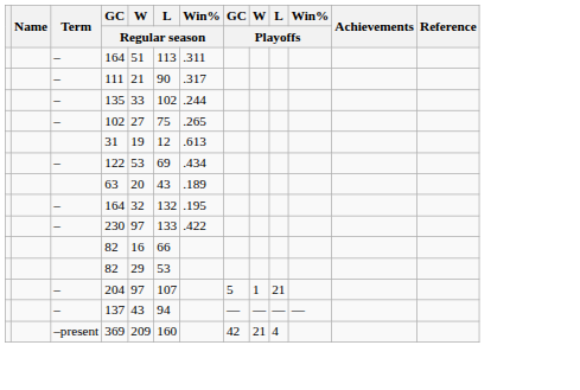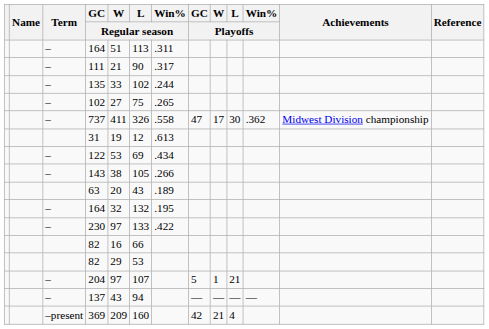 <table class="wikitable sortable">
 <tr>
 <th rowspan="2" scope="col"></th>
 <th scope="col" rowspan="2">Name</th>
 <th scope="col" rowspan="2">Term</th>
 <th scope="col">GC</th>
 <th scope="col">W</th>
 <th scope="col">L</th>
 <th scope="col">Win%</th>
 <th scope="col">GC</th>
 <th scope="col">W</th>
 <th scope="col">L</th>
 <th scope="col">Win%</th>
 <th scope="col" rowspan="2" class=unsortable>Achievements</th>
 <th scope="col" rowspan="2" class=unsortable>Reference</th>
 </tr>
 <tr>
 <th scope="col" colspan="4">Regular season</th>
 <th scope="col" colspan="4">Playoffs</th>
 </tr>
 <tr>
 <td scope="row" align=center></td>
 <td></td>
 <td>–</td>
 <td>164</td>
 <td>51</td>
 <td>113</td>
 <td>.311</td>
 <td></td>
 <td></td>
 <td></td>
 <td></td>
 <td></td>
 <td align=center></td>
 </tr>
 <tr>
 <td scope="row" align=center></td>
 <td></td>
 <td>–</td>
 <td>111</td>
 <td>21</td>
 <td>90</td>
 <td>.317</td>
 <td></td>
 <td></td>
 <td></td>
 <td></td>
 <td></td>
 <td align=center></td>
 </tr>
 <tr>
 <td scope="row" align=center></td>
 <td></td>
 <td>–</td>
 <td>135</td>
 <td>33</td>
 <td>102</td>
 <td>.244</td>
 <td></td>
 <td></td>
 <td></td>
 <td></td>
 <td></td>
 <td align=center></td>
 </tr>
 <tr>
 <td scope="row" align=center></td>
 <td></td>
 <td>–</td>
 <td>102</td>
 <td>27</td>
 <td>75</td>
 <td>.265</td>
 <td></td>
 <td></td>
 <td></td>
 <td></td>
 <td></td>
 <td align=center></td>
 </tr>
 <tr>
 <td scope="row" align=center></td>
 <td></td>
+<td>–</td>
+<td>737</td>
+<td>411</td>
+<td>326</td>
+<td>.558</td>
+<td>47</td>
+<td>17</td>
+<td>30</td>
+<td>.362</td>
+<td> <a href='#'>Midwest Division</a> championship</td>
+<td align=center></td>
+</tr>
+<tr>
+<td scope="row" align=center></td>
+<td></td>
 <td></td>
 <td>31</td>
 <td>19</td>
 <td>12</td>
 <td>.613</td>
 <td></td>
 <td></td>
 <td></td>
 <td></td>
 <td></td>
 <td align=center></td>
 </tr>
 <tr>
 <td scope="row" align=center></td>
 <td></td>
 <td>–</td>
 <td>122</td>
 <td>53</td>
 <td>69</td>
 <td>.434</td>
+<td></td>
+<td></td>
+<td></td>
+<td></td>
+<td></td>
+<td align=center></td>
+</tr>
+<tr>
+<td scope="row" align=center></td>
+<td></td>
+<td>–</td>
+<td>143</td>
+<td>38</td>
+<td>105</td>
+<td>.266</td>
 <td></td>
 <td></td>
 <td></td>
 <td></td>
 <td></td>
 <td align=center></td>
 </tr>
 <tr>
 <td scope="row" align=center></td>
 <td></td>
 <td></td>
 <td>63</td>
 <td>20</td>
 <td>43</td>
 <td>.189</td>
 <td></td>
 <td></td>
 <td></td>
 <td></td>
 <td></td>
 <td align=center></td>
 </tr>
 <tr>
 <td scope="row" align=center></td>
 <td></td>
 <td>–</td>
 <td>164</td>
 <td>32</td>
 <td>132</td>
 <td>.195</td>
 <td></td>
 <td></td>
 <td></td>
 <td></td>
 <td></td>
 <td align=center></td>
 </tr>
 <tr>
 <td scope="row" align=center></td>
 <td></td>
 <td>–</td>
 <td>230</td>
 <td>97</td>
 <td>133</td>
 <td>.422</td>
 <td></td>
 <td></td>
 <td></td>
 <td></td>
 <td></td>
 <td align=center></td>
 </tr>
 <tr>
 <td scope="row" align=center></td>
 <td></td>
 <td></td>
 <td>82</td>
 <td>16</td>
 <td>66</td>
 <td></td>
 <td></td>
 <td></td>
 <td></td>
 <td></td>
 <td></td>
 <td align=center></td>
 </tr>
 <tr>
 <td scope="row" align=center></td>
 <td></td>
 <td></td>
 <td>82</td>
 <td>29</td>
 <td>53</td>
 <td></td>
 <td></td>
 <td></td>
 <td></td>
 <td></td>
 <td></td>
 <td align=center></td>
 </tr>
 <tr>
 <td scope="row" align=center></td>
 <td></td>
 <td>–</td>
 <td>204</td>
 <td>97</td>
 <td>107</td>
 <td></td>
 <td>5</td>
 <td>1</td>
 <td>21</td>
 <td></td>
 <td></td>
 <td align=center></td>
 </tr>
 <tr>
 <td scope="row" align=center></td>
 <td></td>
 <td>–</td>
 <td>137</td>
 <td>43</td>
 <td>94</td>
 <td></td>
 <td>—</td>
 <td>—</td>
 <td>—</td>
 <td>—</td>
 <td></td>
 <td align=center></td>
 </tr>
 <tr>
 <td scope="row" align=center></td>
 <td></td>
 <td>–present</td>
 <td>369</td>
 <td>209</td>
 <td>160</td>
 <td></td>
 <td>42</td>
 <td>21</td>
 <td>4</td>
 <td></td>
 <td></td>
 <td align=center></td>
 </tr>
 </table>
